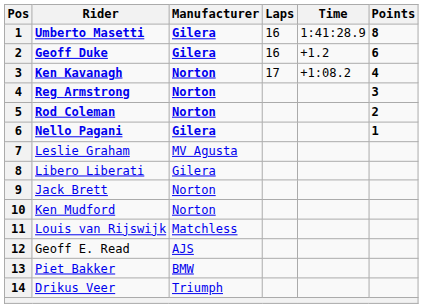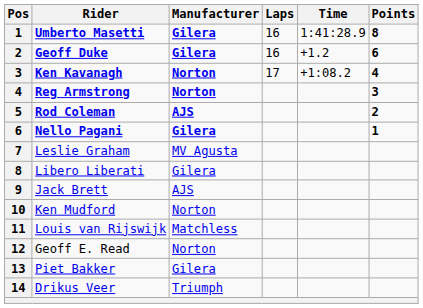 <table class="wikitable" style="font-size: 95%;">
 <tr>
 <th>Pos</th>
 <th>Rider</th>
 <th>Manufacturer</th>
 <th>Laps</th>
 <th>Time</th>
 <th>Points</th>
 </tr>
 <tr>
 <th>1</th>
 <td> <strong><a href='#'>Umberto Masetti</a></strong></td>
 <td><strong><a href='#'>Gilera</a></strong></td>
 <td>16</td>
 <td>1:41:28.9</td>
 <td><strong>8</strong></td>
 </tr>
 <tr>
 <th>2</th>
 <td> <strong><a href='#'>Geoff Duke</a></strong></td>
 <td><strong><a href='#'>Gilera</a></strong></td>
 <td>16</td>
 <td>+1.2</td>
 <td><strong>6</strong></td>
 </tr>
 <tr>
 <th>3</th>
 <td> <strong><a href='#'>Ken Kavanagh</a></strong></td>
 <td><strong><a href='#'>Norton</a></strong></td>
 <td>17</td>
 <td>+1:08.2</td>
 <td><strong>4</strong></td>
 </tr>
 <tr>
 <th>4</th>
 <td> <strong><a href='#'>Reg Armstrong</a></strong></td>
 <td><strong><a href='#'>Norton</a></strong></td>
 <td></td>
 <td></td>
 <td><strong>3</strong></td>
 </tr>
 <tr>
 <th>5</th>
 <td> <strong><a href='#'>Rod Coleman</a></strong></td>
-<td><strong><a href='#'>Norton</a></strong></td>
+<td><strong><a href='#'>AJS</a></strong></td>
 <td></td>
 <td></td>
 <td><strong>2</strong></td>
 </tr>
 <tr>
 <th>6</th>
 <td> <strong><a href='#'>Nello Pagani</a></strong></td>
 <td><strong><a href='#'>Gilera</a></strong></td>
 <td></td>
 <td></td>
 <td><strong>1</strong></td>
 </tr>
 <tr>
 <th>7</th>
 <td> <a href='#'>Leslie Graham</a></td>
 <td><a href='#'>MV Agusta</a></td>
 <td></td>
 <td></td>
 <td></td>
 </tr>
 <tr>
 <th>8</th>
 <td> <a href='#'>Libero Liberati</a></td>
 <td><a href='#'>Gilera</a></td>
 <td></td>
 <td></td>
 <td></td>
 </tr>
 <tr>
 <th>9</th>
 <td> <a href='#'>Jack Brett</a></td>
-<td><a href='#'>Norton</a></td>
+<td><a href='#'>AJS</a></td>
 <td></td>
 <td></td>
 <td></td>
 </tr>
 <tr>
 <th>10</th>
 <td> <a href='#'>Ken Mudford</a></td>
 <td><a href='#'>Norton</a></td>
 <td></td>
 <td></td>
 <td></td>
 </tr>
 <tr>
 <th>11</th>
 <td> <a href='#'>Louis van Rijswijk</a></td>
 <td><a href='#'>Matchless</a></td>
 <td></td>
 <td></td>
 <td></td>
 </tr>
 <tr>
 <th>12</th>
 <td> Geoff E. Read</td>
-<td><a href='#'>AJS</a></td>
+<td><a href='#'>Norton</a></td>
 <td></td>
 <td></td>
 <td></td>
 </tr>
 <tr>
 <th>13</th>
 <td> <a href='#'>Piet Bakker</a></td>
-<td><a href='#'>BMW</a></td>
+<td><a href='#'>Gilera</a></td>
 <td></td>
 <td></td>
 <td></td>
 </tr>
 <tr>
 <th>14</th>
 <td> <a href='#'>Drikus Veer</a></td>
 <td><a href='#'>Triumph</a></td>
 <td></td>
 <td></td>
 <td></td>
 </tr>
 <tr>
 <th colspan=6></th>
 </tr>
 </table>
